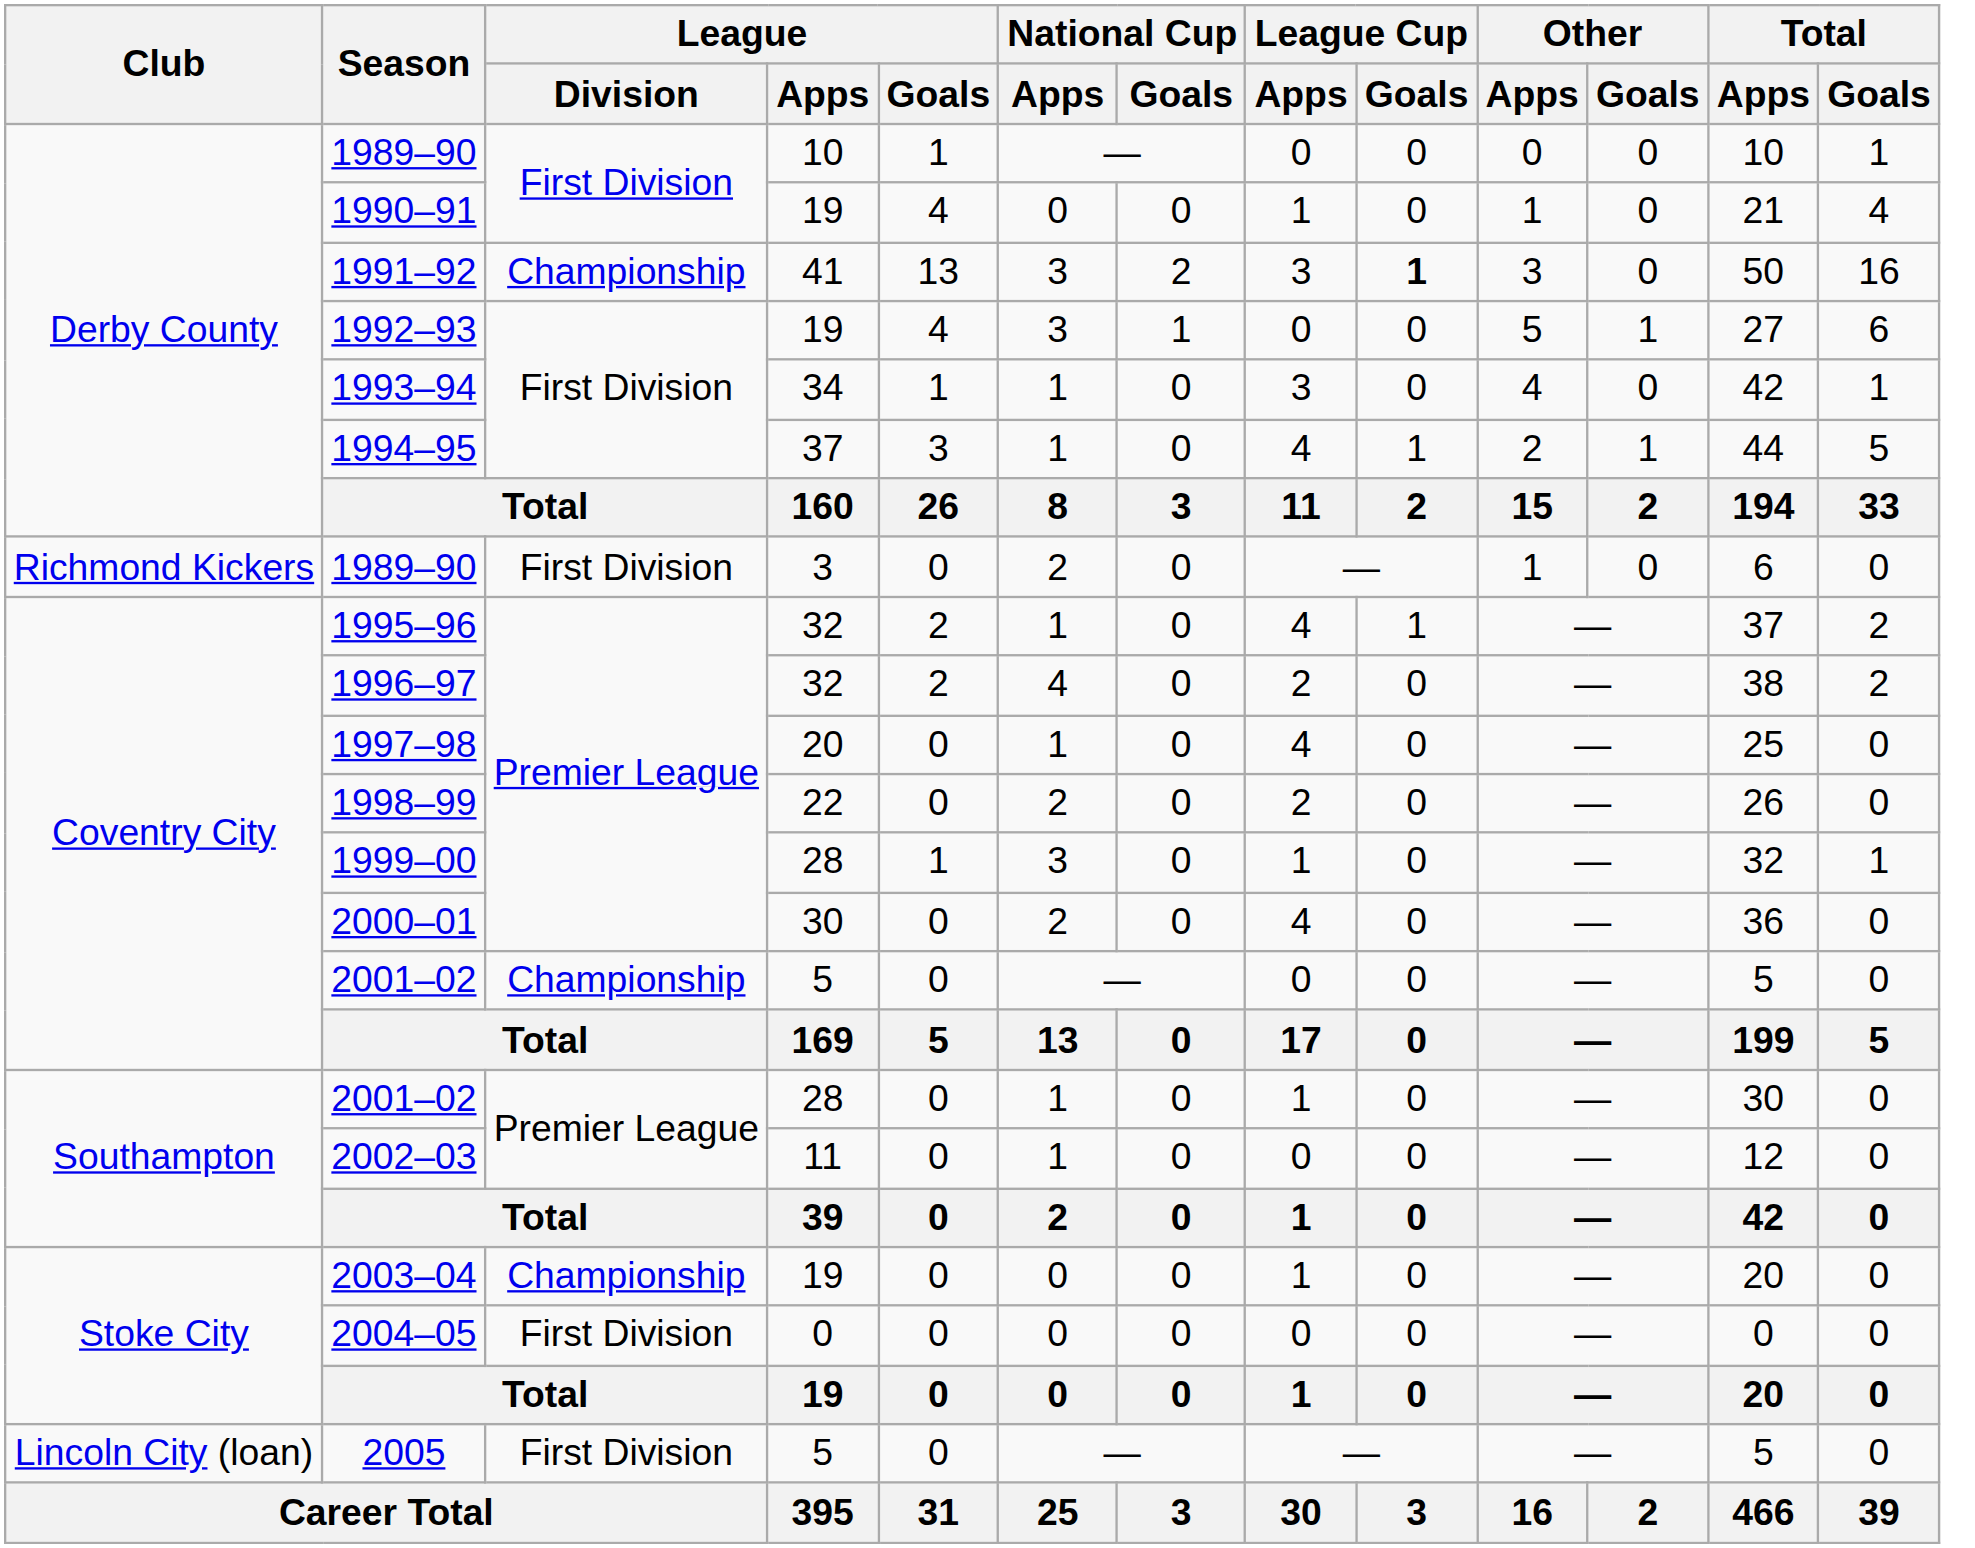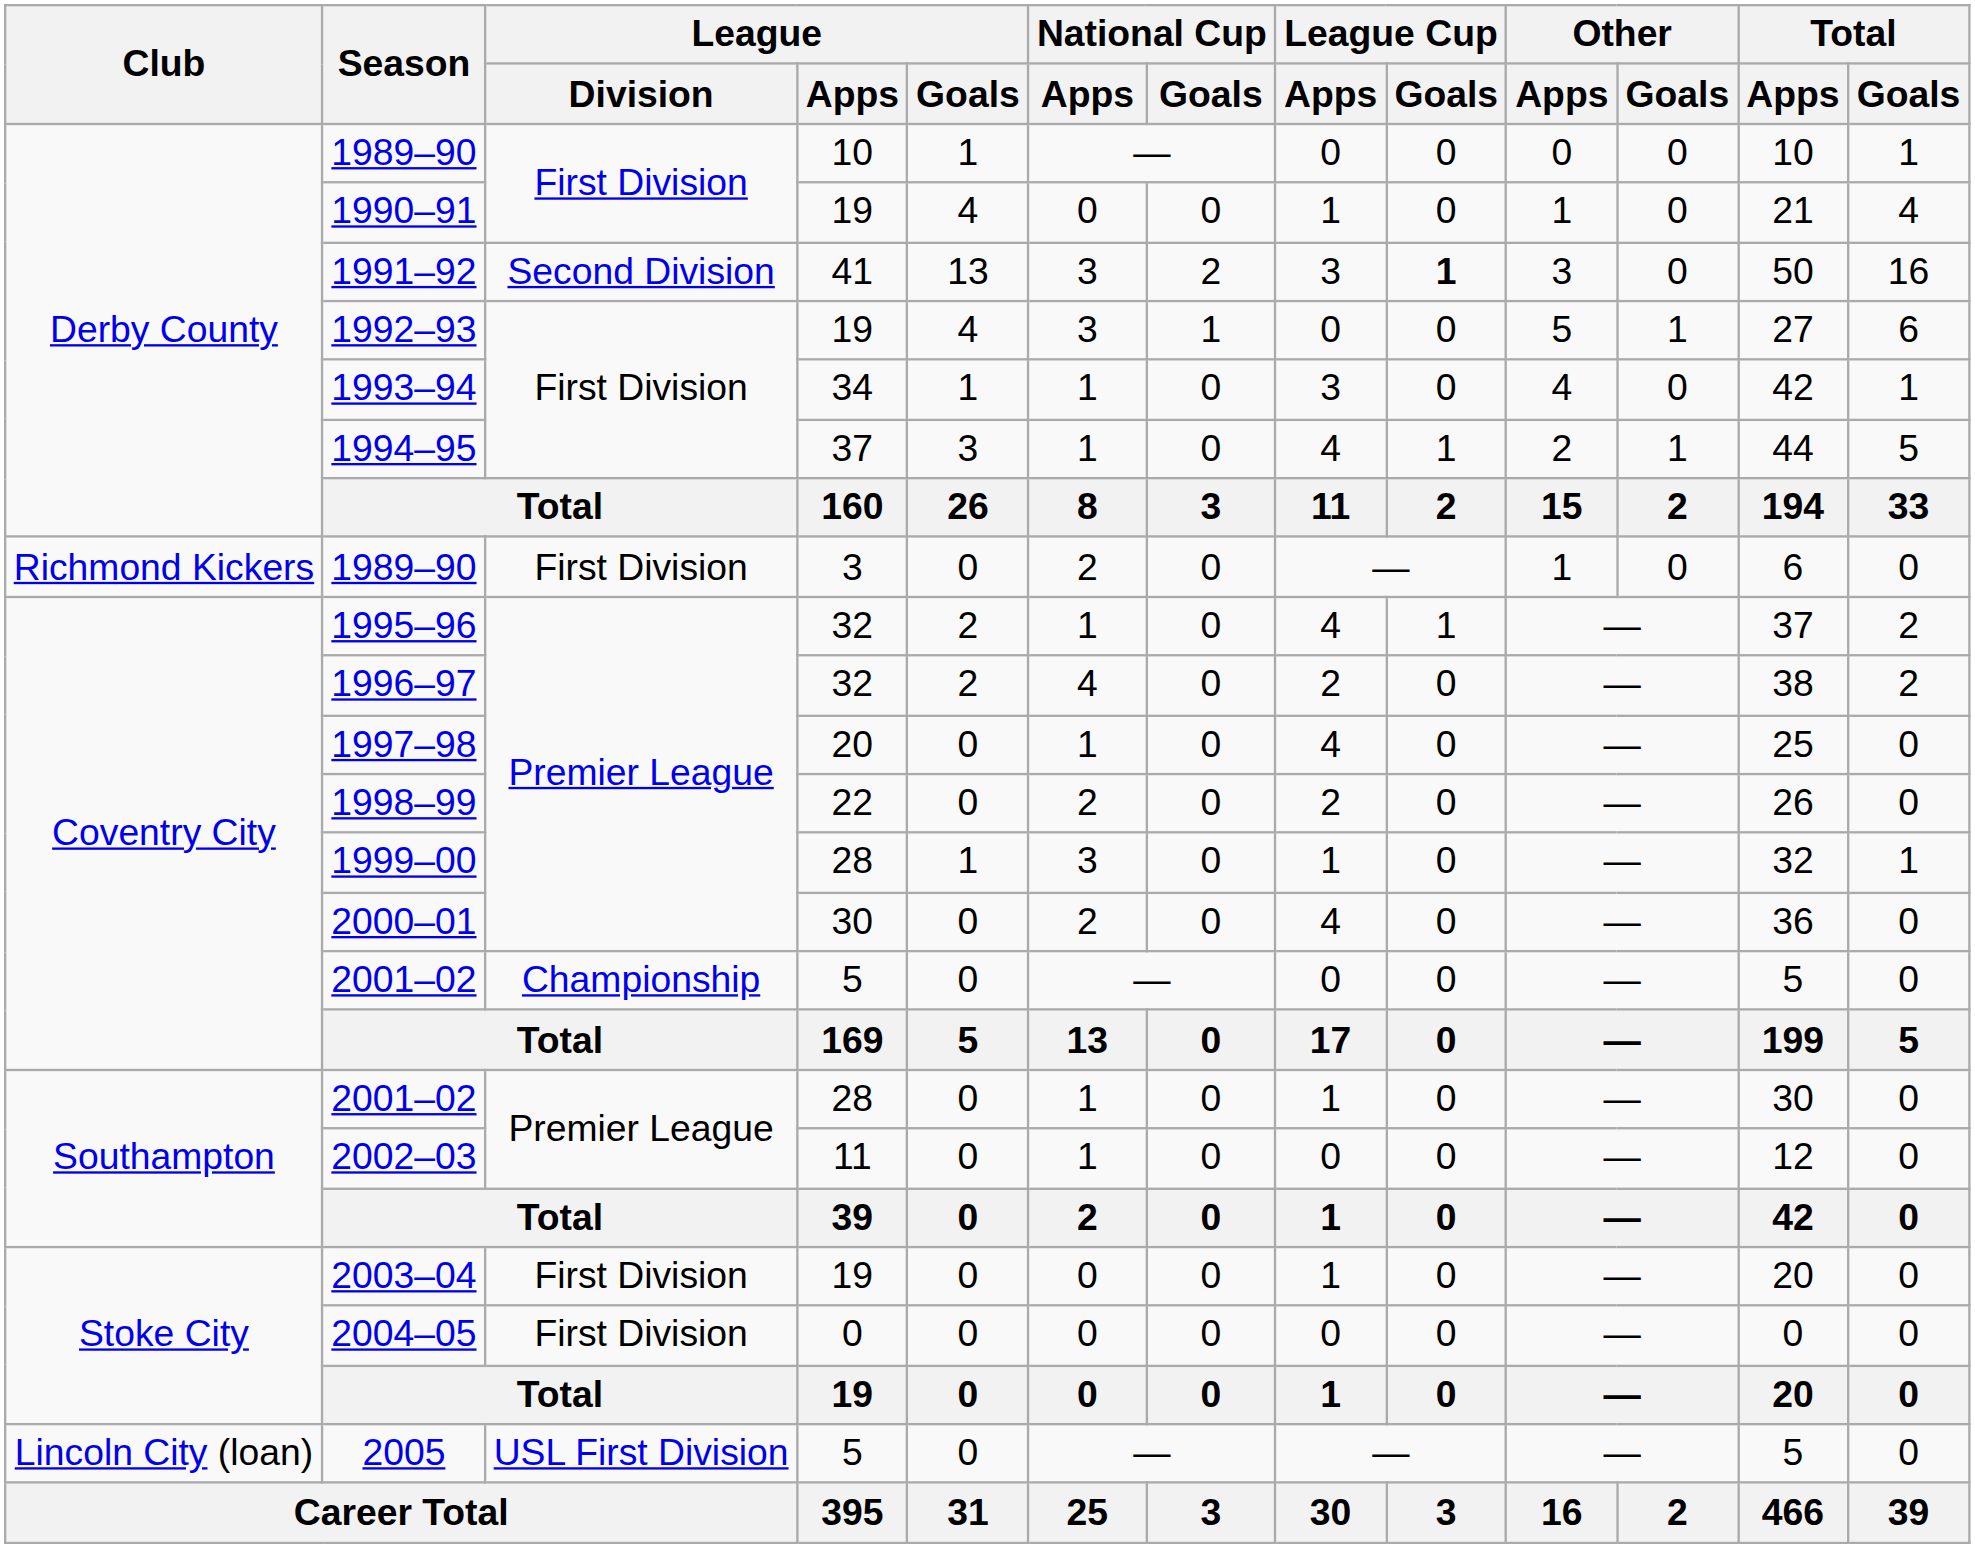 <table class="wikitable" style="text-align:center">
 <tr>
 <th rowspan="2">Club</th>
 <th rowspan="2">Season</th>
 <th colspan="3">League</th>
 <th colspan="2">National Cup</th>
 <th colspan="2">League Cup</th>
 <th colspan="2">Other</th>
 <th colspan="2">Total</th>
 </tr>
 <tr>
 <th>Division</th>
 <th>Apps</th>
 <th>Goals</th>
 <th>Apps</th>
 <th>Goals</th>
 <th>Apps</th>
 <th>Goals</th>
 <th>Apps</th>
 <th>Goals</th>
 <th>Apps</th>
 <th>Goals</th>
 </tr>
 <tr>
 <td rowspan="7"><a href='#'>Derby County</a></td>
 <td><a href='#'>1989–90</a></td>
 <td rowspan="2"><a href='#'>First Division</a></td>
 <td>10</td>
 <td>1</td>
 <td colspan="2">—</td>
 <td>0</td>
 <td>0</td>
 <td>0</td>
 <td>0</td>
 <td>10</td>
 <td>1</td>
 </tr>
 <tr>
 <td><a href='#'>1990–91</a></td>
 <td>19</td>
 <td>4</td>
 <td>0</td>
 <td>0</td>
 <td>1</td>
 <td>0</td>
 <td>1</td>
 <td>0</td>
 <td>21</td>
 <td>4</td>
 </tr>
 <tr>
 <td><a href='#'>1991–92</a></td>
-<td><a href='#'>Championship</a></td>
+<td><a href='#'>Second Division</a></td>
 <td>41</td>
 <td>13</td>
 <td>3</td>
 <td>2</td>
 <td>3</td>
 <td><strong>1</strong></td>
 <td>3</td>
 <td>0</td>
 <td>50</td>
 <td>16</td>
 </tr>
 <tr>
 <td><a href='#'>1992–93</a></td>
 <td rowspan="3">First Division</td>
 <td>19</td>
 <td>4</td>
 <td>3</td>
 <td>1</td>
 <td>0</td>
 <td>0</td>
 <td>5</td>
 <td>1</td>
 <td>27</td>
 <td>6</td>
 </tr>
 <tr>
 <td><a href='#'>1993–94</a></td>
 <td>34</td>
 <td>1</td>
 <td>1</td>
 <td>0</td>
 <td>3</td>
 <td>0</td>
 <td>4</td>
 <td>0</td>
 <td>42</td>
 <td>1</td>
 </tr>
 <tr>
 <td><a href='#'>1994–95</a></td>
 <td>37</td>
 <td>3</td>
 <td>1</td>
 <td>0</td>
 <td>4</td>
 <td>1</td>
 <td>2</td>
 <td>1</td>
 <td>44</td>
 <td>5</td>
 </tr>
 <tr>
 <th colspan="2">Total</th>
 <th>160</th>
 <th>26</th>
 <th>8</th>
 <th>3</th>
 <th>11</th>
 <th>2</th>
 <th>15</th>
 <th>2</th>
 <th>194</th>
 <th>33</th>
 </tr>
 <tr>
 <td><a href='#'>Richmond Kickers</a></td>
 <td><a href='#'>1989–90</a></td>
 <td>First Division</td>
 <td>3</td>
 <td>0</td>
 <td>2</td>
 <td>0</td>
 <td colspan="2">—</td>
 <td>1</td>
 <td>0</td>
 <td>6</td>
 <td>0</td>
 </tr>
 <tr>
 <td rowspan="8"><a href='#'>Coventry City</a></td>
 <td><a href='#'>1995–96</a></td>
 <td rowspan="6"><a href='#'>Premier League</a></td>
 <td>32</td>
 <td>2</td>
 <td>1</td>
 <td>0</td>
 <td>4</td>
 <td>1</td>
 <td colspan="2">—</td>
 <td>37</td>
 <td>2</td>
 </tr>
 <tr>
 <td><a href='#'>1996–97</a></td>
 <td>32</td>
 <td>2</td>
 <td>4</td>
 <td>0</td>
 <td>2</td>
 <td>0</td>
 <td colspan="2">—</td>
 <td>38</td>
 <td>2</td>
 </tr>
 <tr>
 <td><a href='#'>1997–98</a></td>
 <td>20</td>
 <td>0</td>
 <td>1</td>
 <td>0</td>
 <td>4</td>
 <td>0</td>
 <td colspan="2">—</td>
 <td>25</td>
 <td>0</td>
 </tr>
 <tr>
 <td><a href='#'>1998–99</a></td>
 <td>22</td>
 <td>0</td>
 <td>2</td>
 <td>0</td>
 <td>2</td>
 <td>0</td>
 <td colspan="2">—</td>
 <td>26</td>
 <td>0</td>
 </tr>
 <tr>
 <td><a href='#'>1999–00</a></td>
 <td>28</td>
 <td>1</td>
 <td>3</td>
 <td>0</td>
 <td>1</td>
 <td>0</td>
 <td colspan="2">—</td>
 <td>32</td>
 <td>1</td>
 </tr>
 <tr>
 <td><a href='#'>2000–01</a></td>
 <td>30</td>
 <td>0</td>
 <td>2</td>
 <td>0</td>
 <td>4</td>
 <td>0</td>
 <td colspan="2">—</td>
 <td>36</td>
 <td>0</td>
 </tr>
 <tr>
 <td><a href='#'>2001–02</a></td>
 <td><a href='#'>Championship</a></td>
 <td>5</td>
 <td>0</td>
 <td colspan="2">—</td>
 <td>0</td>
 <td>0</td>
 <td colspan="2">—</td>
 <td>5</td>
 <td>0</td>
 </tr>
 <tr>
 <th colspan="2">Total</th>
 <th>169</th>
 <th>5</th>
 <th>13</th>
 <th>0</th>
 <th>17</th>
 <th>0</th>
 <th colspan="2">—</th>
 <th>199</th>
 <th>5</th>
 </tr>
 <tr>
 <td rowspan="3"><a href='#'>Southampton</a></td>
 <td><a href='#'>2001–02</a></td>
 <td rowspan="2">Premier League</td>
 <td>28</td>
 <td>0</td>
 <td>1</td>
 <td>0</td>
 <td>1</td>
 <td>0</td>
 <td colspan="2">—</td>
 <td>30</td>
 <td>0</td>
 </tr>
 <tr>
 <td><a href='#'>2002–03</a></td>
 <td>11</td>
 <td>0</td>
 <td>1</td>
 <td>0</td>
 <td>0</td>
 <td>0</td>
 <td colspan="2">—</td>
 <td>12</td>
 <td>0</td>
 </tr>
 <tr>
 <th colspan="2">Total</th>
 <th>39</th>
 <th>0</th>
 <th>2</th>
 <th>0</th>
 <th>1</th>
 <th>0</th>
 <th colspan="2">—</th>
 <th>42</th>
 <th>0</th>
 </tr>
 <tr>
 <td rowspan="3"><a href='#'>Stoke City</a></td>
 <td><a href='#'>2003–04</a></td>
-<td><a href='#'>Championship</a></td>
+<td>First Division</td>
 <td>19</td>
 <td>0</td>
 <td>0</td>
 <td>0</td>
 <td>1</td>
 <td>0</td>
 <td colspan="2">—</td>
 <td>20</td>
 <td>0</td>
 </tr>
 <tr>
 <td><a href='#'>2004–05</a></td>
 <td>First Division</td>
 <td>0</td>
 <td>0</td>
 <td>0</td>
 <td>0</td>
 <td>0</td>
 <td>0</td>
 <td colspan="2">—</td>
 <td>0</td>
 <td>0</td>
 </tr>
 <tr>
 <th colspan="2">Total</th>
 <th>19</th>
 <th>0</th>
 <th>0</th>
 <th>0</th>
 <th>1</th>
 <th>0</th>
 <th colspan="2">—</th>
 <th>20</th>
 <th>0</th>
 </tr>
 <tr>
 <td><a href='#'>Lincoln City</a> (loan)</td>
 <td><a href='#'>2005</a></td>
-<td>First Division</td>
+<td><a href='#'>USL First Division</a></td>
 <td>5</td>
 <td>0</td>
 <td colspan="2">—</td>
 <td colspan="2">—</td>
 <td colspan="2">—</td>
 <td>5</td>
 <td>0</td>
 </tr>
 <tr>
 <th colspan="3">Career Total</th>
 <th>395</th>
 <th>31</th>
 <th>25</th>
 <th>3</th>
 <th>30</th>
 <th>3</th>
 <th>16</th>
 <th>2</th>
 <th>466</th>
 <th>39</th>
 </tr>
 </table>
